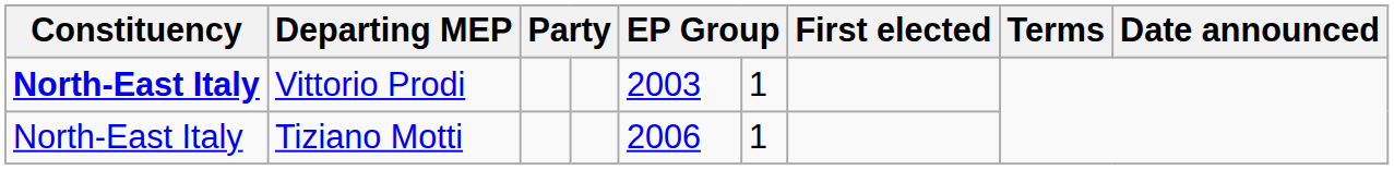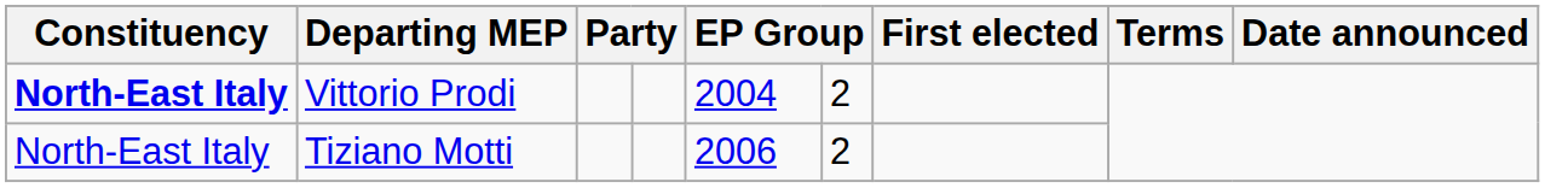 <table class="wikitable sortable">
 <tr>
 <th>Constituency</th>
 <th>Departing MEP</th>
 <th colspan="2">Party</th>
 <th colspan="2">EP Group</th>
 <th>First elected</th>
 <th>Terms</th>
 <th>Date announced</th>
 </tr>
 <tr>
 <td><strong><a href='#'>North-East Italy</a></strong></td>
 <td data-sort-value="Motti, Tiziano"><a href='#'>Vittorio Prodi</a></td>
 <td></td>
 <td></td>
-<td><a href='#'>2003</a></td>
-<td>1</td>
+<td><a href='#'>2004</a></td>
+<td>2</td>
 <td></td>
 </tr>
 <tr>
 <td><a href='#'>North-East Italy</a></td>
 <td data-sort-value="Motti, Tiziano"><a href='#'>Tiziano Motti</a></td>
 <td></td>
 <td></td>
 <td><a href='#'>2006</a></td>
-<td>1</td>
+<td>2</td>
 <td></td>
 </tr>
 </table>
